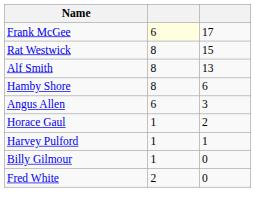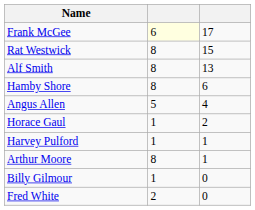 <table class="wikitable">
 <tr>
 <th style="width:12em">Name</th>
 <th style="width:4em"></th>
 <th style="width:4em"></th>
 </tr>
 <tr>
 <td><a href='#'>Frank McGee</a></td>
 <td style="background: lightyellow;">6</td>
 <td>17</td>
 </tr>
 <tr>
 <td><a href='#'>Rat Westwick</a></td>
 <td>8</td>
 <td>15</td>
 </tr>
 <tr>
 <td><a href='#'>Alf Smith</a></td>
 <td>8</td>
 <td>13</td>
 </tr>
 <tr>
 <td><a href='#'>Hamby Shore</a></td>
 <td>8</td>
 <td>6</td>
 </tr>
 <tr>
 <td><a href='#'>Angus Allen</a></td>
-<td>6</td>
-<td>3</td>
+<td>5</td>
+<td>4</td>
 </tr>
 <tr>
 <td><a href='#'>Horace Gaul</a></td>
 <td>1</td>
 <td>2</td>
 </tr>
 <tr>
 <td><a href='#'>Harvey Pulford</a></td>
 <td>1</td>
+<td>1</td>
+</tr>
+<tr>
+<td><a href='#'>Arthur Moore</a></td>
+<td>8</td>
 <td>1</td>
 </tr>
 <tr>
 <td><a href='#'>Billy Gilmour</a></td>
 <td>1</td>
 <td>0</td>
 </tr>
 <tr>
 <td><a href='#'>Fred White</a></td>
 <td>2</td>
 <td>0</td>
 </tr>
 </table>
